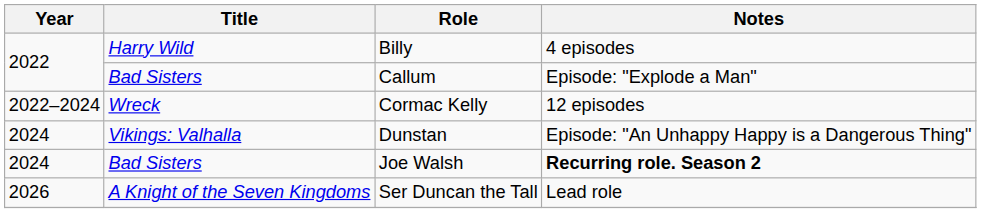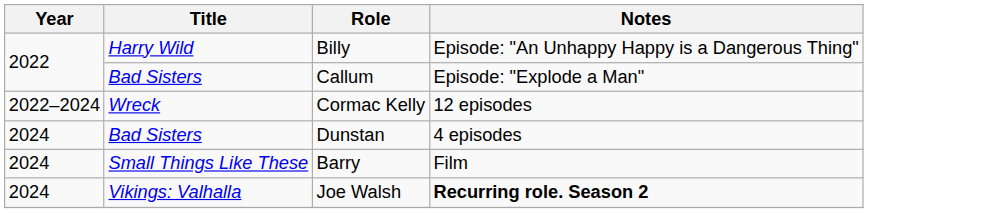 <table class="wikitable sortable">
 <tr>
 <th>Year</th>
 <th>Title</th>
 <th>Role</th>
 <th class="unsortable">Notes</th>
 </tr>
 <tr>
 <td rowspan="2">2022</td>
 <td><em><a href='#'>Harry Wild</a></em></td>
 <td>Billy</td>
-<td>4 episodes</td>
+<td>Episode: "An Unhappy Happy is a Dangerous Thing"</td>
 </tr>
 <tr>
 <td><em><a href='#'>Bad Sisters</a></em></td>
 <td>Callum</td>
 <td>Episode: "Explode a Man"</td>
 </tr>
 <tr>
 <td>2022–2024</td>
 <td><em><a href='#'>Wreck</a></em></td>
 <td>Cormac Kelly</td>
 <td>12 episodes</td>
 </tr>
 <tr>
 <td>2024</td>
-<td><em><a href='#'>Vikings: Valhalla</a></em></td>
+<td><em><a href='#'>Bad Sisters</a></em></td>
 <td>Dunstan</td>
-<td>Episode: "An Unhappy Happy is a Dangerous Thing"</td>
+<td>4 episodes</td>
 </tr>
 <tr>
 <td>2024</td>
-<td><em><a href='#'>Bad Sisters</a></em></td>
+<td><em><a href='#'>Small Things Like These</a></em></td>
+<td>Barry</td>
+<td>Film</td>
+</tr>
+<tr>
+<td>2024</td>
+<td><em><a href='#'>Vikings: Valhalla</a></em></td>
 <td>Joe Walsh</td>
 <td><strong>Recurring role. Season 2</strong></td>
 </tr>
 <tr>
-<td>2026</td>
-<td><em><a href='#'>A Knight of the Seven Kingdoms</a></em> </td>
-<td>Ser Duncan the Tall</td>
-<td>Lead role</td>
-</tr>
-<tr>
 </tr>
 </table>
